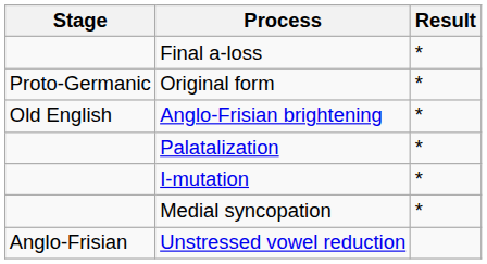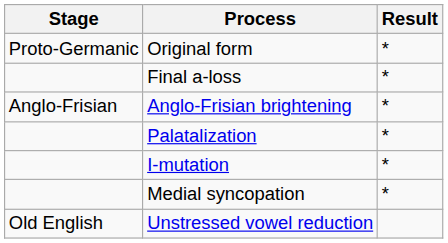 <table class="wikitable">
 <tr>
 <th>Stage</th>
 <th>Process</th>
 <th>Result</th>
 </tr>
 <tr>
+<td>Proto-Germanic</td>
+<td>Original form</td>
+<td>*</td>
+</tr>
+<tr>
 <td></td>
 <td>Final a-loss</td>
 <td>*</td>
 </tr>
 <tr>
-<td>Proto-Germanic</td>
-<td>Original form</td>
-<td>*</td>
-</tr>
-<tr>
-<td>Old English</td>
+<td>Anglo-Frisian</td>
 <td><a href='#'>Anglo-Frisian brightening</a></td>
 <td>*</td>
 </tr>
 <tr>
 <td></td>
 <td><a href='#'>Palatalization</a></td>
 <td>*</td>
 </tr>
 <tr>
 <td></td>
 <td><a href='#'>I-mutation</a></td>
 <td>*</td>
 </tr>
 <tr>
 <td></td>
 <td>Medial syncopation</td>
 <td>*</td>
 </tr>
 <tr>
-<td>Anglo-Frisian</td>
+<td>Old English</td>
 <td><a href='#'>Unstressed vowel reduction</a></td>
 <td></td>
 </tr>
 </table>
